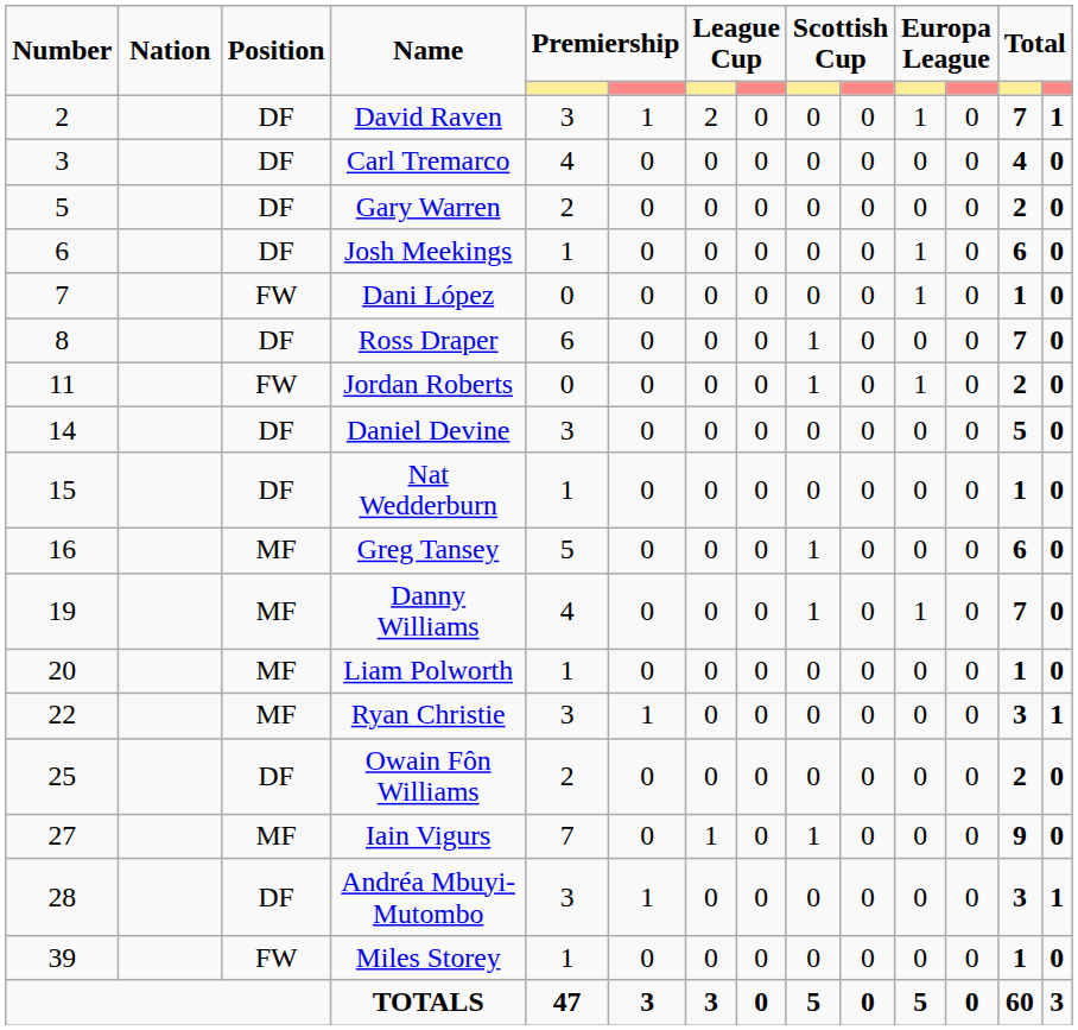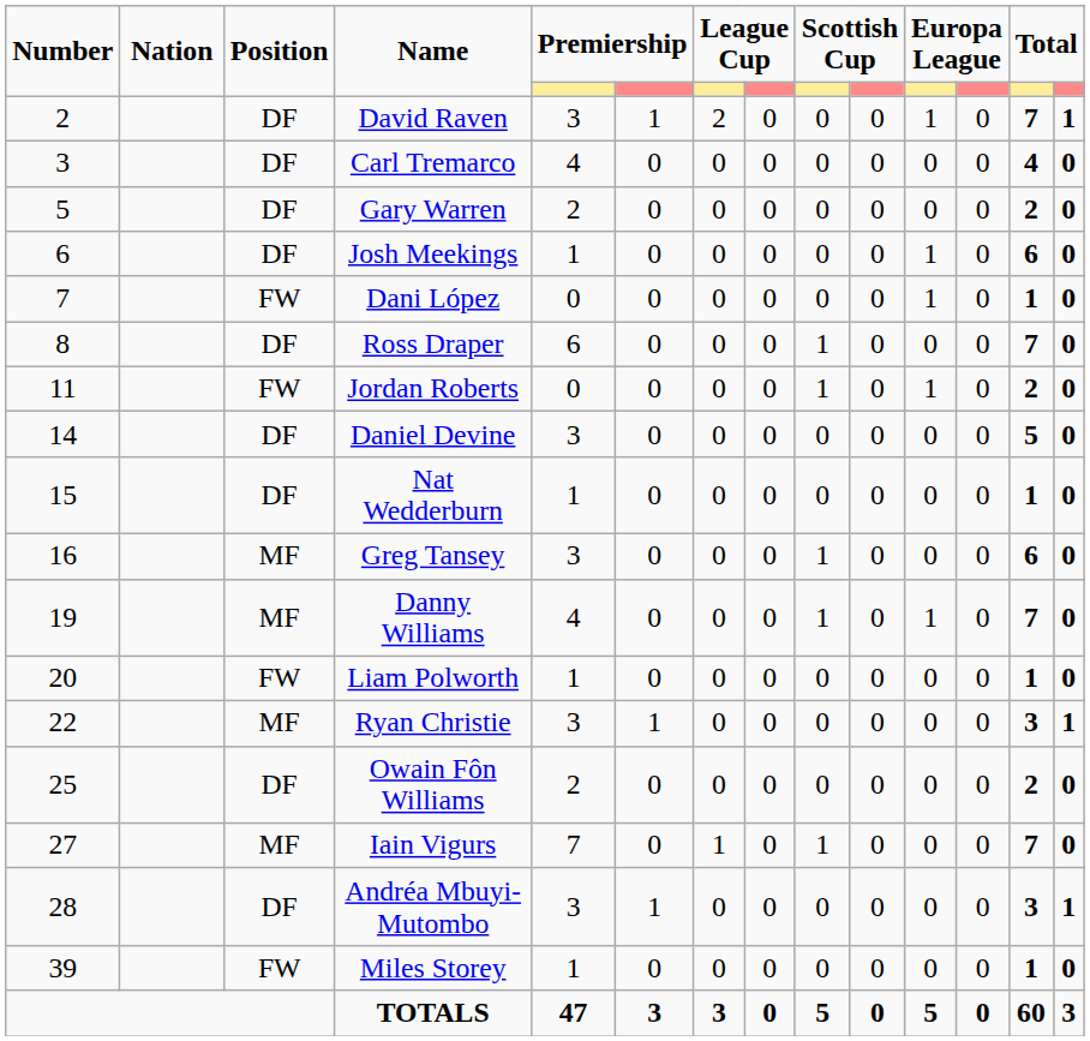 <table class="wikitable" style="font-size: 100%; text-align: center;">
 <tr>
 <td rowspan="2" width="10%" align="center"><strong>Number</strong></td>
 <td rowspan="2" width="10%" align="center"><strong>Nation</strong></td>
 <td rowspan="2" width="10%" align="center"><strong>Position</strong></td>
 <td rowspan="2" width="20%" align="center"><strong>Name</strong></td>
 <td colspan="2" align="center"><strong>Premiership</strong></td>
 <td colspan="2" align="center"><strong>League Cup</strong></td>
 <td colspan="2" align="center"><strong>Scottish Cup</strong></td>
 <td colspan="2" align="center"><strong>Europa League</strong></td>
 <td colspan="2" align="center"><strong>Total </strong></td>
 </tr>
 <tr>
 <th width=60 style="background: #FFEE99"></th>
 <th width=60 style="background: #FF8888"></th>
 <th width=60 style="background: #FFEE99"></th>
 <th width=60 style="background: #FF8888"></th>
 <th width=60 style="background: #FFEE99"></th>
 <th width=60 style="background: #FF8888"></th>
 <th width=60 style="background: #FFEE99"></th>
 <th width=60 style="background: #FF8888"></th>
 <th width=60 style="background: #FFEE99"></th>
 <th width=60 style="background: #FF8888"></th>
 </tr>
 <tr>
 <td>2</td>
 <td></td>
 <td>DF</td>
 <td><a href='#'>David Raven</a></td>
 <td>3</td>
 <td>1</td>
 <td>2</td>
 <td>0</td>
 <td>0</td>
 <td>0</td>
 <td>1</td>
 <td>0</td>
 <td><strong>7</strong></td>
 <td><strong>1</strong></td>
 </tr>
 <tr>
 <td>3</td>
 <td></td>
 <td>DF</td>
 <td><a href='#'>Carl Tremarco</a></td>
 <td>4</td>
 <td>0</td>
 <td>0</td>
 <td>0</td>
 <td>0</td>
 <td>0</td>
 <td>0</td>
 <td>0</td>
 <td><strong>4</strong></td>
 <td><strong>0</strong></td>
 </tr>
 <tr>
 <td>5</td>
 <td></td>
 <td>DF</td>
 <td><a href='#'>Gary Warren</a></td>
 <td>2</td>
 <td>0</td>
 <td>0</td>
 <td>0</td>
 <td>0</td>
 <td>0</td>
 <td>0</td>
 <td>0</td>
 <td><strong>2</strong></td>
 <td><strong>0</strong></td>
 </tr>
 <tr>
 <td>6</td>
 <td></td>
 <td>DF</td>
 <td><a href='#'>Josh Meekings</a></td>
 <td>1</td>
 <td>0</td>
 <td>0</td>
 <td>0</td>
 <td>0</td>
 <td>0</td>
 <td>1</td>
 <td>0</td>
 <td><strong>6</strong></td>
 <td><strong>0</strong></td>
 </tr>
 <tr>
 <td>7</td>
 <td></td>
 <td>FW</td>
 <td><a href='#'>Dani López</a></td>
 <td>0</td>
 <td>0</td>
 <td>0</td>
 <td>0</td>
 <td>0</td>
 <td>0</td>
 <td>1</td>
 <td>0</td>
 <td><strong>1</strong></td>
 <td><strong>0</strong></td>
 </tr>
 <tr>
 <td>8</td>
 <td></td>
 <td>DF</td>
 <td><a href='#'>Ross Draper</a></td>
 <td>6</td>
 <td>0</td>
 <td>0</td>
 <td>0</td>
 <td>1</td>
 <td>0</td>
 <td>0</td>
 <td>0</td>
 <td><strong>7</strong></td>
 <td><strong>0</strong></td>
 </tr>
 <tr>
 <td>11</td>
 <td></td>
 <td>FW</td>
 <td><a href='#'>Jordan Roberts</a></td>
 <td>0</td>
 <td>0</td>
 <td>0</td>
 <td>0</td>
 <td>1</td>
 <td>0</td>
 <td>1</td>
 <td>0</td>
 <td><strong>2</strong></td>
 <td><strong>0</strong></td>
 </tr>
 <tr>
 <td>14</td>
 <td></td>
 <td>DF</td>
 <td><a href='#'>Daniel Devine</a></td>
 <td>3</td>
 <td>0</td>
 <td>0</td>
 <td>0</td>
 <td>0</td>
 <td>0</td>
 <td>0</td>
 <td>0</td>
 <td><strong>5</strong></td>
 <td><strong>0</strong></td>
 </tr>
 <tr>
 <td>15</td>
 <td></td>
 <td>DF</td>
 <td><a href='#'>Nat Wedderburn</a></td>
 <td>1</td>
 <td>0</td>
 <td>0</td>
 <td>0</td>
 <td>0</td>
 <td>0</td>
 <td>0</td>
 <td>0</td>
 <td><strong>1</strong></td>
 <td><strong>0</strong></td>
 </tr>
 <tr>
 <td>16</td>
 <td></td>
 <td>MF</td>
 <td><a href='#'>Greg Tansey</a></td>
-<td>5</td>
+<td>3</td>
 <td>0</td>
 <td>0</td>
 <td>0</td>
 <td>1</td>
 <td>0</td>
 <td>0</td>
 <td>0</td>
 <td><strong>6</strong></td>
 <td><strong>0</strong></td>
 </tr>
 <tr>
 <td>19</td>
 <td></td>
 <td>MF</td>
 <td><a href='#'>Danny Williams</a></td>
 <td>4</td>
 <td>0</td>
 <td>0</td>
 <td>0</td>
 <td>1</td>
 <td>0</td>
 <td>1</td>
 <td>0</td>
 <td><strong>7</strong></td>
 <td><strong>0</strong></td>
 </tr>
 <tr>
 <td>20</td>
 <td></td>
-<td>MF</td>
+<td>FW</td>
 <td><a href='#'>Liam Polworth</a></td>
 <td>1</td>
 <td>0</td>
 <td>0</td>
 <td>0</td>
 <td>0</td>
 <td>0</td>
 <td>0</td>
 <td>0</td>
 <td><strong>1</strong></td>
 <td><strong>0</strong></td>
 </tr>
 <tr>
 <td>22</td>
 <td></td>
 <td>MF</td>
 <td><a href='#'>Ryan Christie</a></td>
 <td>3</td>
 <td>1</td>
 <td>0</td>
 <td>0</td>
 <td>0</td>
 <td>0</td>
 <td>0</td>
 <td>0</td>
 <td><strong>3</strong></td>
 <td><strong>1</strong></td>
 </tr>
 <tr>
 <td>25</td>
 <td></td>
 <td>DF</td>
 <td><a href='#'>Owain Fôn Williams</a></td>
 <td>2</td>
 <td>0</td>
 <td>0</td>
 <td>0</td>
 <td>0</td>
 <td>0</td>
 <td>0</td>
 <td>0</td>
 <td><strong>2</strong></td>
 <td><strong>0</strong></td>
 </tr>
 <tr>
 <td>27</td>
 <td></td>
 <td>MF</td>
 <td><a href='#'>Iain Vigurs</a></td>
 <td>7</td>
 <td>0</td>
 <td>1</td>
 <td>0</td>
 <td>1</td>
 <td>0</td>
 <td>0</td>
 <td>0</td>
-<td><strong>9</strong></td>
+<td><strong>7</strong></td>
 <td><strong>0</strong></td>
 </tr>
 <tr>
 <td>28</td>
 <td></td>
 <td>DF</td>
 <td><a href='#'>Andréa Mbuyi-Mutombo</a></td>
 <td>3</td>
 <td>1</td>
 <td>0</td>
 <td>0</td>
 <td>0</td>
 <td>0</td>
 <td>0</td>
 <td>0</td>
 <td><strong>3</strong></td>
 <td><strong>1</strong></td>
 </tr>
 <tr>
 <td>39</td>
 <td></td>
 <td>FW</td>
 <td><a href='#'>Miles Storey</a></td>
 <td>1</td>
 <td>0</td>
 <td>0</td>
 <td>0</td>
 <td>0</td>
 <td>0</td>
 <td>0</td>
 <td>0</td>
 <td><strong>1</strong></td>
 <td><strong>0</strong></td>
 </tr>
 <tr>
 <td colspan="3"></td>
 <td><strong>TOTALS</strong></td>
 <td><strong>47</strong></td>
 <td><strong>3</strong></td>
 <td><strong>3</strong></td>
 <td><strong>0</strong></td>
 <td><strong>5</strong></td>
 <td><strong>0</strong></td>
 <td><strong>5</strong></td>
 <td><strong>0</strong></td>
 <td><strong>60</strong></td>
 <td><strong>3</strong></td>
 </tr>
 </table>
